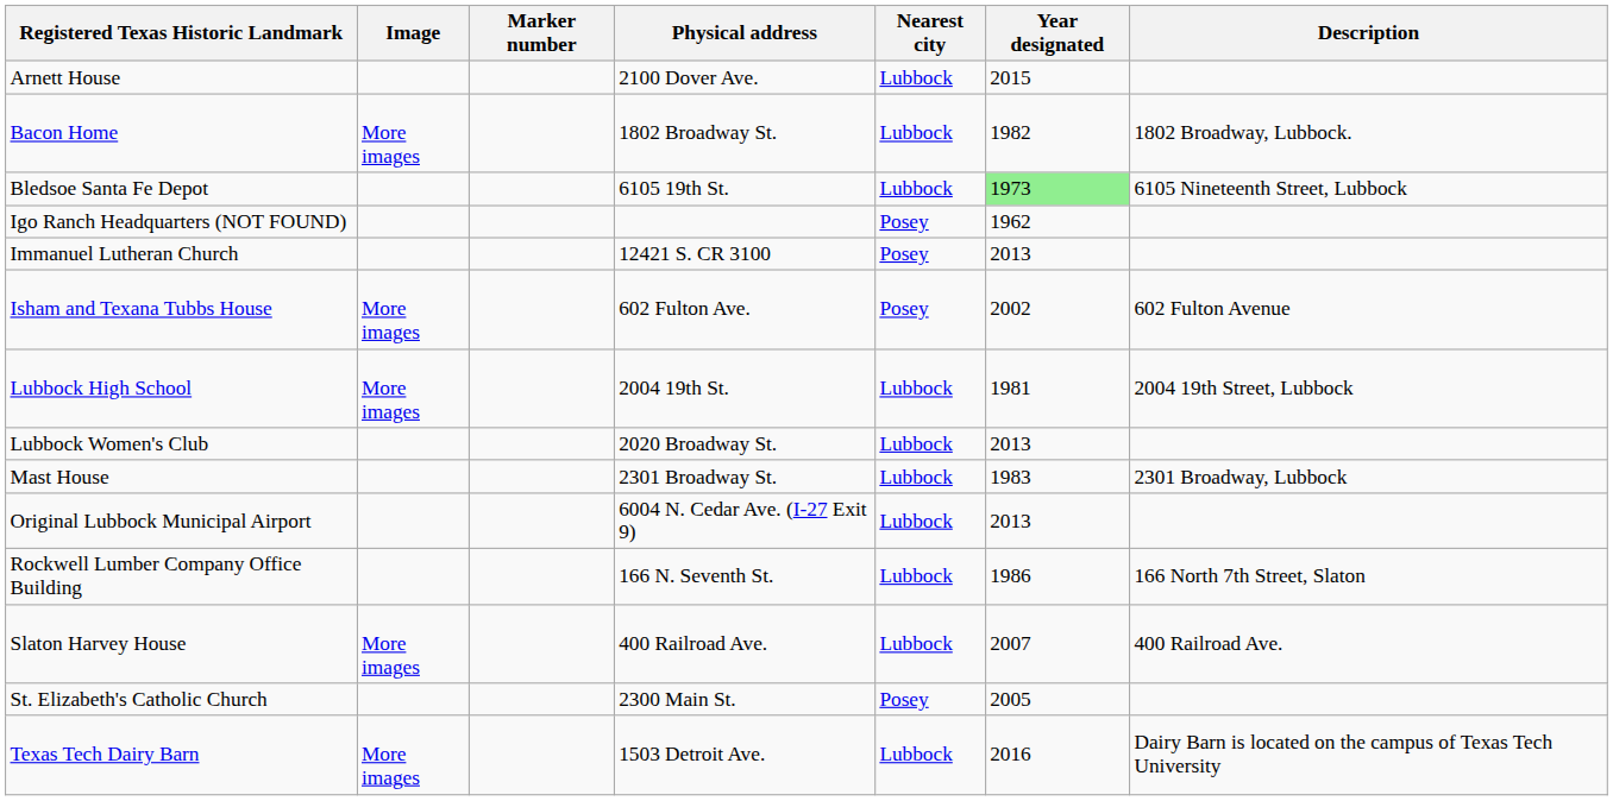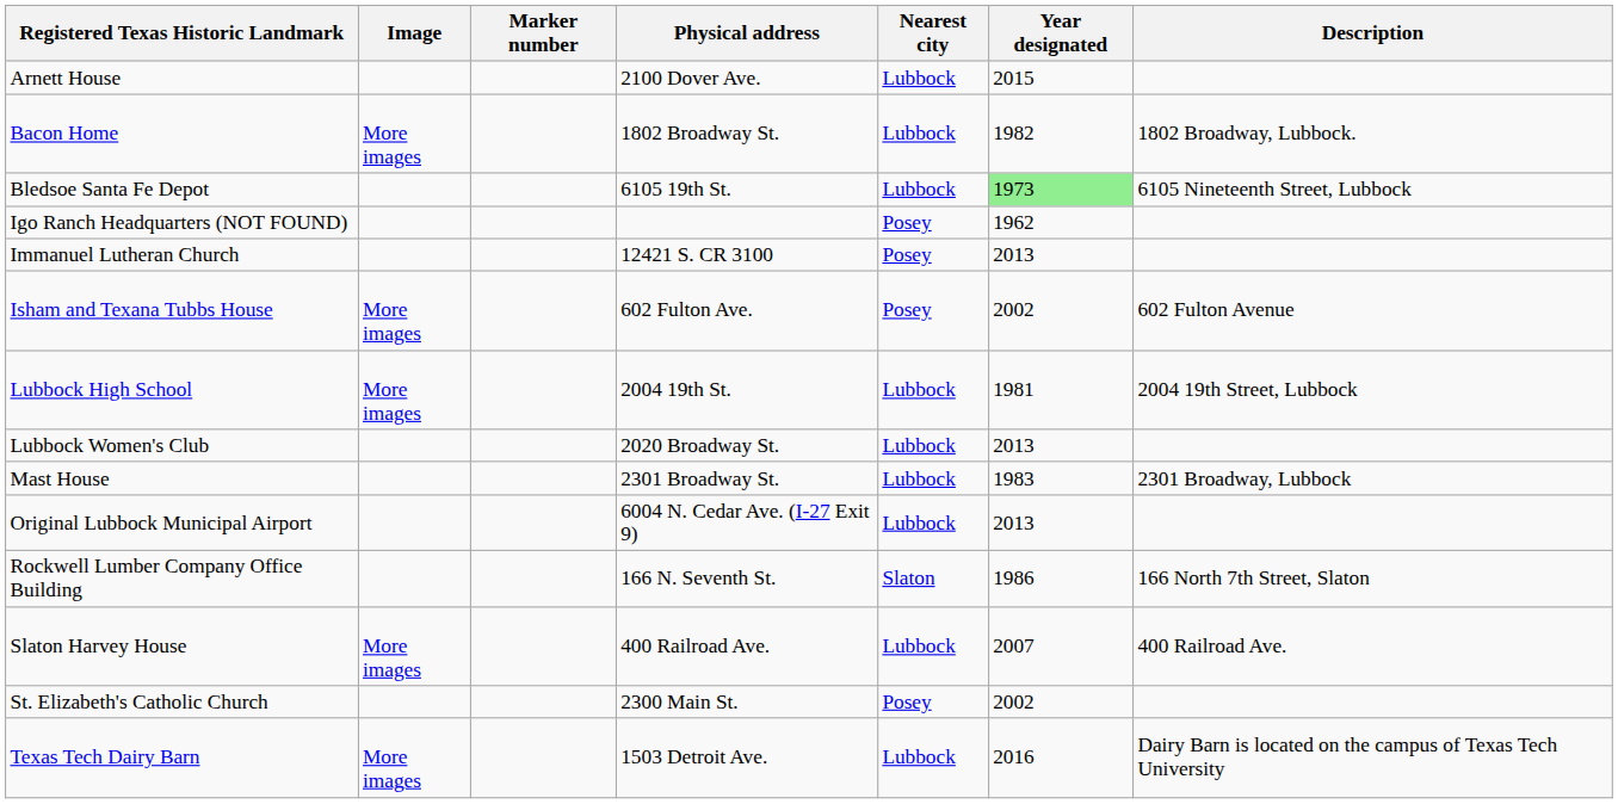 <table class="wikitable sortable">
 <tr>
 <th>Registered Texas Historic Landmark</th>
 <th>Image</th>
 <th>Marker number</th>
 <th>Physical address</th>
 <th>Nearest city</th>
 <th>Year designated</th>
 <th>Description</th>
 </tr>
 <tr>
 <td>Arnett House</td>
 <td></td>
 <td></td>
 <td>2100 Dover Ave.<br></td>
 <td><a href='#'>Lubbock</a></td>
 <td>2015</td>
 <td></td>
 </tr>
 <tr>
 <td><a href='#'>Bacon Home</a></td>
 <td><br> <a href='#'>More images</a></td>
 <td></td>
 <td>1802 Broadway St.<br></td>
 <td><a href='#'>Lubbock</a></td>
 <td>1982</td>
 <td>1802 Broadway, Lubbock.</td>
 </tr>
 <tr>
 <td>Bledsoe Santa Fe Depot</td>
 <td></td>
 <td></td>
 <td>6105 19th St.<br></td>
 <td><a href='#'>Lubbock</a></td>
 <td style="background: lightgreen;">1973</td>
 <td>6105 Nineteenth Street, Lubbock</td>
 </tr>
 <tr>
 <td>Igo Ranch Headquarters (NOT FOUND)</td>
 <td></td>
 <td></td>
 <td></td>
 <td><a href='#'>Posey</a></td>
 <td>1962</td>
 <td></td>
 </tr>
 <tr>
 <td>Immanuel Lutheran Church</td>
 <td></td>
 <td></td>
 <td>12421 S. CR 3100<br></td>
 <td><a href='#'>Posey</a></td>
 <td>2013</td>
 <td></td>
 </tr>
 <tr>
 <td><a href='#'>Isham and Texana Tubbs House</a></td>
 <td><br> <a href='#'>More images</a></td>
 <td></td>
 <td>602 Fulton Ave.<br></td>
 <td><a href='#'>Posey</a></td>
 <td>2002</td>
 <td>602 Fulton Avenue</td>
 </tr>
 <tr>
 <td><a href='#'>Lubbock High School</a></td>
 <td><br> <a href='#'>More images</a></td>
 <td></td>
 <td>2004 19th St.<br></td>
 <td><a href='#'>Lubbock</a></td>
 <td>1981</td>
 <td>2004 19th Street, Lubbock</td>
 </tr>
 <tr>
 <td>Lubbock Women's Club</td>
 <td></td>
 <td></td>
 <td>2020 Broadway St.<br></td>
 <td><a href='#'>Lubbock</a></td>
 <td>2013</td>
 <td></td>
 </tr>
 <tr>
 <td>Mast House</td>
 <td></td>
 <td></td>
 <td>2301 Broadway St.<br></td>
 <td><a href='#'>Lubbock</a></td>
 <td>1983</td>
 <td>2301 Broadway, Lubbock</td>
 </tr>
 <tr>
 <td>Original Lubbock Municipal Airport</td>
 <td></td>
 <td></td>
 <td>6004 N. Cedar Ave. (<a href='#'>I-27</a> Exit 9)<br></td>
 <td><a href='#'>Lubbock</a></td>
 <td>2013</td>
 <td></td>
 </tr>
 <tr>
 <td>Rockwell Lumber Company Office Building</td>
 <td></td>
 <td></td>
 <td>166 N. Seventh St.<br></td>
-<td><a href='#'>Lubbock</a></td>
+<td><a href='#'>Slaton</a></td>
 <td>1986</td>
 <td>166 North 7th Street, Slaton</td>
 </tr>
 <tr>
 <td>Slaton Harvey House</td>
 <td><br> <a href='#'>More images</a></td>
 <td></td>
 <td>400 Railroad Ave.<br></td>
 <td><a href='#'>Lubbock</a></td>
 <td>2007</td>
 <td>400 Railroad Ave.</td>
 </tr>
 <tr>
 <td>St. Elizabeth's Catholic Church</td>
 <td></td>
 <td></td>
 <td>2300 Main St.<br></td>
 <td><a href='#'>Posey</a></td>
-<td>2005</td>
+<td>2002</td>
 <td></td>
 </tr>
 <tr>
 <td><a href='#'>Texas Tech Dairy Barn</a></td>
 <td><br> <a href='#'>More images</a></td>
 <td></td>
 <td>1503 Detroit Ave.<br></td>
 <td><a href='#'>Lubbock</a></td>
 <td>2016</td>
 <td>Dairy Barn is located on the campus of Texas Tech University</td>
 </tr>
 </table>
